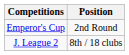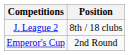 <table class="wikitable" style="text-align:center;">
 <tr>
 <th>Competitions</th>
 <th>Position</th>
 </tr>
 <tr>
+<td><a href='#'>J. League 2</a></td>
+<td>8th / 18 clubs</td>
+</tr>
+<tr>
 <td><a href='#'>Emperor's Cup</a></td>
 <td>2nd Round</td>
 </tr>
-<tr>
-<td><a href='#'>J. League 2</a></td>
-<td>8th / 18 clubs</td>
-</tr>
 </table>
